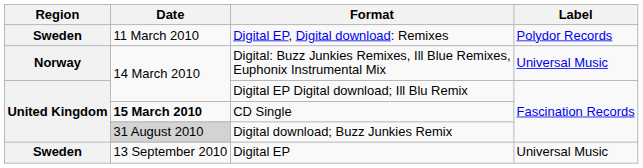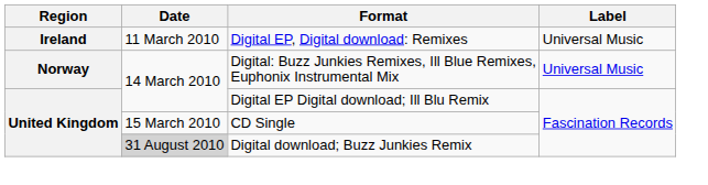 <table class="wikitable plainrowheaders">
 <tr>
 <th scope="col">Region</th>
 <th scope="col">Date</th>
 <th scope="col">Format</th>
 <th scope="col">Label</th>
 </tr>
 <tr>
-<th scope="row">Sweden</th>
+<th scope="row">Ireland</th>
 <td>11 March 2010</td>
 <td><a href='#'>Digital EP</a>, <a href='#'>Digital download</a>: Remixes</td>
-<td><a href='#'>Polydor Records</a></td>
+<td>Universal Music</td>
 </tr>
 <tr>
 <th scope="row">Norway</th>
 <td rowspan="2">14 March 2010</td>
 <td>Digital: Buzz Junkies Remixes, Ill Blue Remixes,<br>Euphonix Instrumental Mix</td>
 <td><a href='#'>Universal Music</a></td>
 </tr>
 <tr>
 <th scope="row" rowspan="3">United Kingdom</th>
 <td>Digital EP Digital download; Ill Blu Remix</td>
 <td rowspan="3"><a href='#'>Fascination Records</a></td>
 </tr>
 <tr>
-<td><strong>15 March 2010</strong></td>
+<td>15 March 2010</td>
 <td>CD Single</td>
 </tr>
 <tr>
 <td style="background: lightgrey;">31 August 2010</td>
 <td>Digital download; Buzz Junkies Remix</td>
 </tr>
-<tr>
-<th scope="row">Sweden</th>
-<td>13 September 2010</td>
-<td>Digital EP</td>
-<td>Universal Music</td>
-</tr>
 </table>
